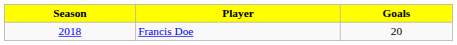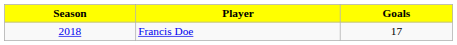 <table class="wikitable" style=width:50%>
 <tr>
 <th style="background:yellow; color:black; text-align:center;">Season</th>
 <th style="background:yellow; color:black; text-align:center;">Player</th>
 <th style="background:yellow; color:black; text-align:center;">Goals</th>
 </tr>
 <tr>
 <td align="center"><a href='#'>2018</a></td>
 <td> <a href='#'>Francis Doe</a></td>
-<td align="center">20</td>
+<td align="center">17</td>
 </tr>
 </table>
